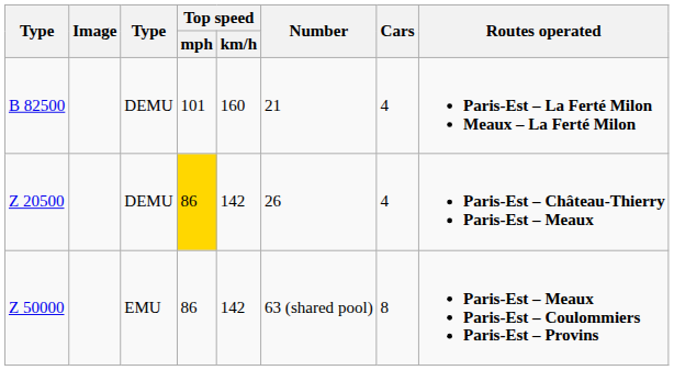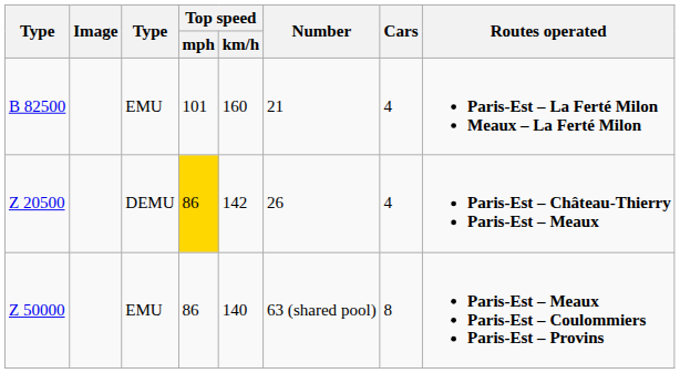 <table class="wikitable">
 <tr>
 <th rowspan="2">Type</th>
 <th rowspan="2">Image</th>
 <th rowspan="2">Type</th>
 <th colspan="2">Top speed</th>
 <th rowspan="2">Number</th>
 <th rowspan="2">Cars</th>
 <th rowspan="2">Routes operated</th>
 </tr>
 <tr>
 <th>mph</th>
 <th>km/h</th>
 </tr>
 <tr>
 <td><a href='#'>B 82500</a></td>
 <td></td>
-<td>DEMU</td>
+<td>EMU</td>
 <td>101</td>
 <td>160</td>
 <td>21</td>
 <td>4</td>
 <td><br><ul><li><strong>Paris-Est – La Ferté Milon</strong></li><li><strong>Meaux – La Ferté Milon</strong></li></ul></td>
 </tr>
 <tr>
 <td><a href='#'>Z 20500</a></td>
 <td></td>
 <td>DEMU</td>
 <td style="background: gold;">86</td>
 <td>142</td>
 <td>26</td>
 <td>4</td>
 <td><br><ul><li><strong>Paris-Est – Château-Thierry</strong></li><li><strong>Paris-Est – Meaux</strong></li></ul></td>
 </tr>
 <tr>
 <td><a href='#'>Z 50000</a></td>
 <td></td>
 <td>EMU</td>
 <td>86</td>
-<td>142</td>
+<td>140</td>
 <td>63 (shared pool)</td>
 <td>8</td>
 <td><br><ul><li><strong>Paris-Est – Meaux</strong></li><li><strong>Paris-Est – Coulommiers</strong></li><li><strong>Paris-Est – Provins</strong></li></ul></td>
 </tr>
 </table>
